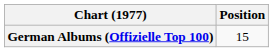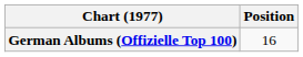 <table class="wikitable plainrowheaders" style="text-align:center">
 <tr>
 <th scope="col">Chart (1977)</th>
 <th scope="col">Position</th>
 </tr>
 <tr>
 <th scope="row">German Albums (<a href='#'>Offizielle Top 100</a>)</th>
-<td>15</td>
+<td>16</td>
 </tr>
 </table>
